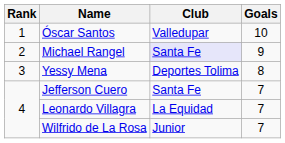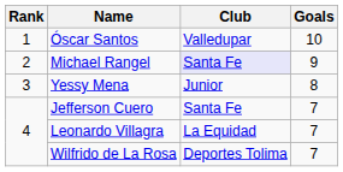 <table class="wikitable" border="1">
 <tr>
 <th>Rank</th>
 <th>Name</th>
 <th>Club</th>
 <th>Goals</th>
 </tr>
 <tr>
 <td align=center>1</td>
 <td> <a href='#'>Óscar Santos</a></td>
 <td><a href='#'>Valledupar</a></td>
 <td align=center>10</td>
 </tr>
 <tr>
 <td align=center>2</td>
 <td> <a href='#'>Michael Rangel</a></td>
 <td style="background: lavender;"><a href='#'>Santa Fe</a></td>
 <td align=center>9</td>
 </tr>
 <tr>
 <td align=center>3</td>
 <td> <a href='#'>Yessy Mena</a></td>
-<td><a href='#'>Deportes Tolima</a></td>
+<td><a href='#'>Junior</a></td>
 <td align=center>8</td>
 </tr>
 <tr>
 <td rowspan=3 align=center>4</td>
 <td> <a href='#'>Jefferson Cuero</a></td>
 <td><a href='#'>Santa Fe</a></td>
 <td align=center>7</td>
 </tr>
 <tr>
 <td> <a href='#'>Leonardo Villagra</a></td>
 <td><a href='#'>La Equidad</a></td>
 <td align=center>7</td>
 </tr>
 <tr>
 <td> <a href='#'>Wilfrido de La Rosa</a></td>
-<td><a href='#'>Junior</a></td>
+<td><a href='#'>Deportes Tolima</a></td>
 <td align=center>7</td>
 </tr>
 </table>
